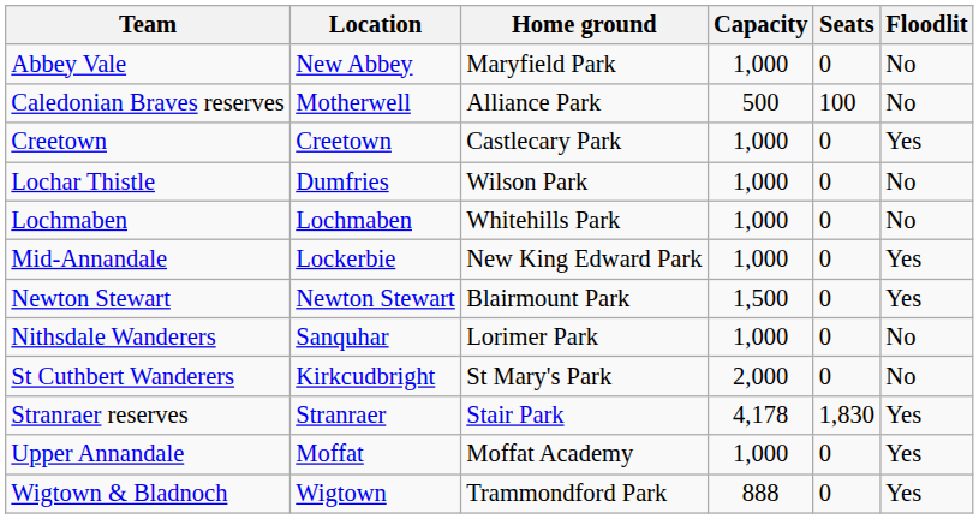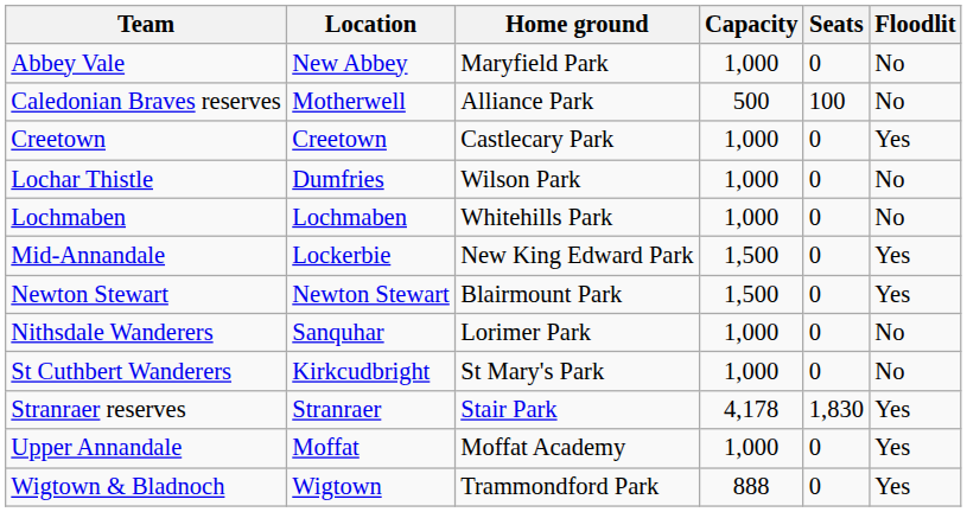 <table class="wikitable sortable">
 <tr>
 <th>Team</th>
 <th>Location</th>
 <th>Home ground</th>
 <th>Capacity</th>
 <th>Seats</th>
 <th>Floodlit</th>
 </tr>
 <tr>
 <td><a href='#'>Abbey Vale</a></td>
 <td><a href='#'>New Abbey</a></td>
 <td>Maryfield Park</td>
 <td align=center>1,000</td>
 <td>0</td>
 <td>No</td>
 </tr>
 <tr>
 <td><a href='#'>Caledonian Braves</a> reserves</td>
 <td><a href='#'>Motherwell</a></td>
 <td>Alliance Park</td>
 <td align=center>500</td>
 <td>100</td>
 <td>No</td>
 </tr>
 <tr>
 <td><a href='#'>Creetown</a></td>
 <td><a href='#'>Creetown</a></td>
 <td>Castlecary Park</td>
 <td align=center>1,000</td>
 <td>0</td>
 <td>Yes</td>
 </tr>
 <tr>
 <td><a href='#'>Lochar Thistle</a></td>
 <td><a href='#'>Dumfries</a></td>
 <td>Wilson Park</td>
 <td align=center>1,000</td>
 <td>0</td>
 <td>No</td>
 </tr>
 <tr>
 <td><a href='#'>Lochmaben</a></td>
 <td><a href='#'>Lochmaben</a></td>
 <td>Whitehills Park</td>
 <td align=center>1,000</td>
 <td>0</td>
 <td>No</td>
 </tr>
 <tr>
 <td><a href='#'>Mid-Annandale</a></td>
 <td><a href='#'>Lockerbie</a></td>
 <td>New King Edward Park</td>
-<td align=center>1,000</td>
+<td align=center>1,500</td>
 <td>0</td>
 <td>Yes</td>
 </tr>
 <tr>
 <td><a href='#'>Newton Stewart</a> </td>
 <td><a href='#'>Newton Stewart</a></td>
 <td>Blairmount Park</td>
 <td align=center>1,500</td>
 <td>0</td>
 <td>Yes</td>
 </tr>
 <tr>
 <td><a href='#'>Nithsdale Wanderers</a></td>
 <td><a href='#'>Sanquhar</a></td>
 <td>Lorimer Park</td>
 <td align=center>1,000</td>
 <td>0</td>
 <td>No</td>
 </tr>
 <tr>
 <td><a href='#'>St Cuthbert Wanderers</a> </td>
 <td><a href='#'>Kirkcudbright</a></td>
 <td>St Mary's Park</td>
-<td align=center>2,000</td>
+<td align=center>1,000</td>
 <td>0</td>
 <td>No</td>
 </tr>
 <tr>
 <td><a href='#'>Stranraer</a> reserves</td>
 <td><a href='#'>Stranraer</a></td>
 <td><a href='#'>Stair Park</a></td>
 <td align=center>4,178</td>
 <td>1,830</td>
 <td>Yes</td>
 </tr>
 <tr>
 <td><a href='#'>Upper Annandale</a></td>
 <td><a href='#'>Moffat</a></td>
 <td>Moffat Academy</td>
 <td align=center>1,000</td>
 <td>0</td>
 <td>Yes</td>
 </tr>
 <tr>
 <td><a href='#'>Wigtown & Bladnoch</a> </td>
 <td><a href='#'>Wigtown</a></td>
 <td>Trammondford Park</td>
 <td align=center>888</td>
 <td>0</td>
 <td>Yes</td>
 </tr>
 </table>
